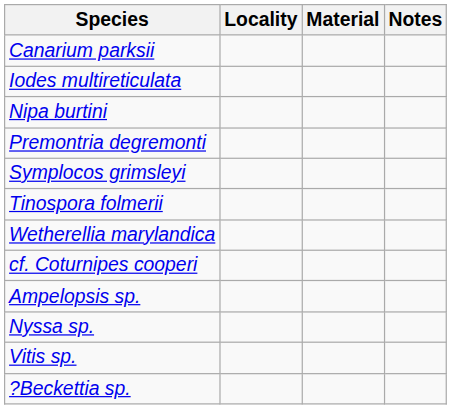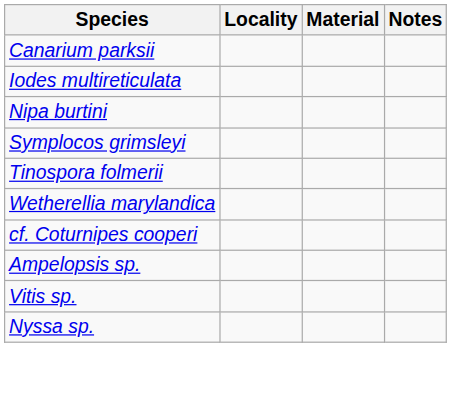 <table class="wikitable sortable">
 <tr>
 <th>Species</th>
 <th>Locality</th>
 <th>Material</th>
 <th>Notes</th>
 </tr>
 <tr>
 <td><em><a href='#'>Canarium parksii</a></em></td>
 <td></td>
 <td></td>
 <td></td>
 </tr>
 <tr>
 <td><em><a href='#'>Iodes multireticulata</a></em></td>
 <td></td>
 <td></td>
 <td></td>
 </tr>
 <tr>
 <td><em><a href='#'>Nipa burtini</a></em></td>
-<td></td>
-<td></td>
-<td></td>
-</tr>
-<tr>
-<td><em><a href='#'>Premontria degremonti</a></em></td>
 <td></td>
 <td></td>
 <td></td>
 </tr>
 <tr>
 <td><em><a href='#'>Symplocos grimsleyi</a></em></td>
 <td></td>
 <td></td>
 <td></td>
 </tr>
 <tr>
 <td><em><a href='#'>Tinospora folmerii</a></em></td>
 <td></td>
 <td></td>
 <td></td>
 </tr>
 <tr>
 <td><em><a href='#'>Wetherellia marylandica</a></em></td>
 <td></td>
 <td></td>
 <td></td>
 </tr>
 <tr>
 <td><em><a href='#'>cf. Coturnipes cooperi</a></em></td>
 <td></td>
 <td></td>
 <td></td>
 </tr>
 <tr>
 <td><em><a href='#'>Ampelopsis sp.</a></em></td>
 <td></td>
 <td></td>
 <td></td>
 </tr>
 <tr>
-<td><em><a href='#'>Nyssa sp.</a></em></td>
-<td></td>
-<td></td>
-<td></td>
-</tr>
-<tr>
 <td><em><a href='#'>Vitis sp.</a></em></td>
 <td></td>
 <td></td>
 <td></td>
 </tr>
 <tr>
-<td><em><a href='#'>?Beckettia sp.</a></em></td>
+<td><em><a href='#'>Nyssa sp.</a></em></td>
 <td></td>
 <td></td>
 <td></td>
 </tr>
 </table>
